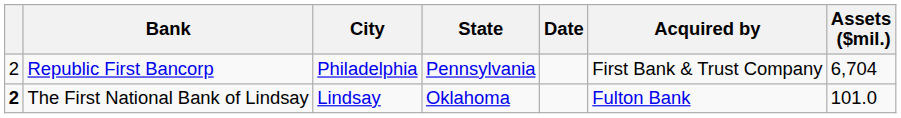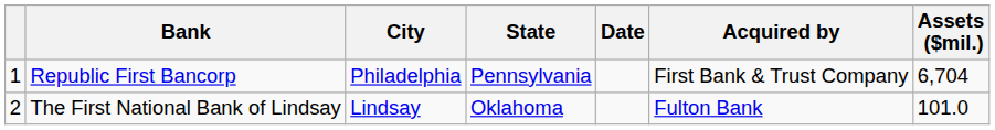 <table class="wikitable sortable">
 <tr>
 <th></th>
 <th>Bank</th>
 <th>City</th>
 <th>State</th>
 <th>Date</th>
 <th>Acquired by</th>
 <th>Assets<br> ($mil.)</th>
 </tr>
 <tr>
-<td>2</td>
+<td>1</td>
 <td><a href='#'>Republic First Bancorp</a></td>
 <td><a href='#'>Philadelphia</a></td>
 <td><a href='#'>Pennsylvania</a></td>
 <td></td>
 <td>First Bank & Trust Company</td>
 <td>6,704</td>
 </tr>
 <tr>
-<td><strong>2</strong></td>
+<td>2</td>
 <td>The First National Bank of Lindsay</td>
 <td><a href='#'>Lindsay</a></td>
 <td><a href='#'>Oklahoma</a></td>
 <td></td>
 <td><a href='#'>Fulton Bank</a></td>
 <td>101.0</td>
 </tr>
 </table>
